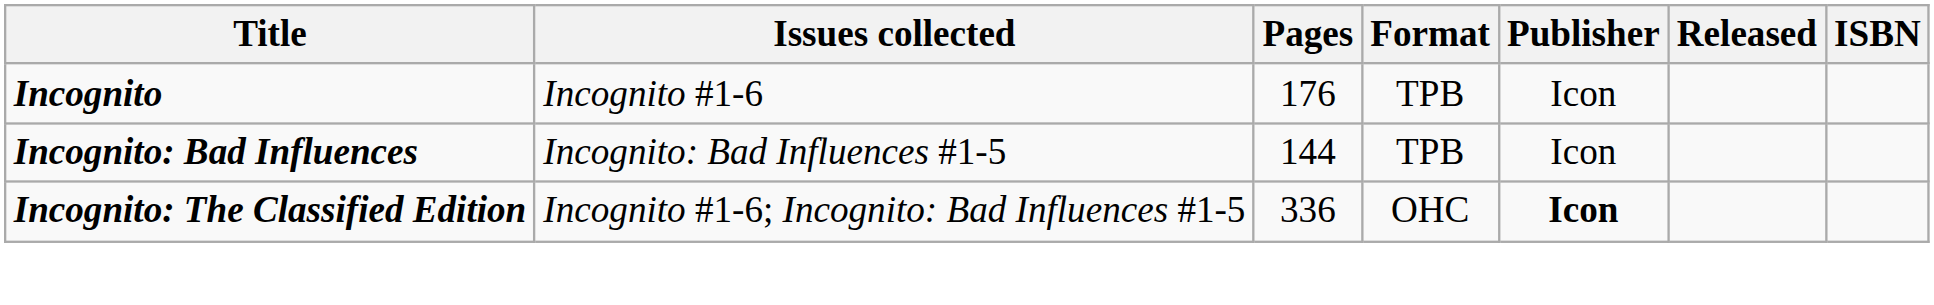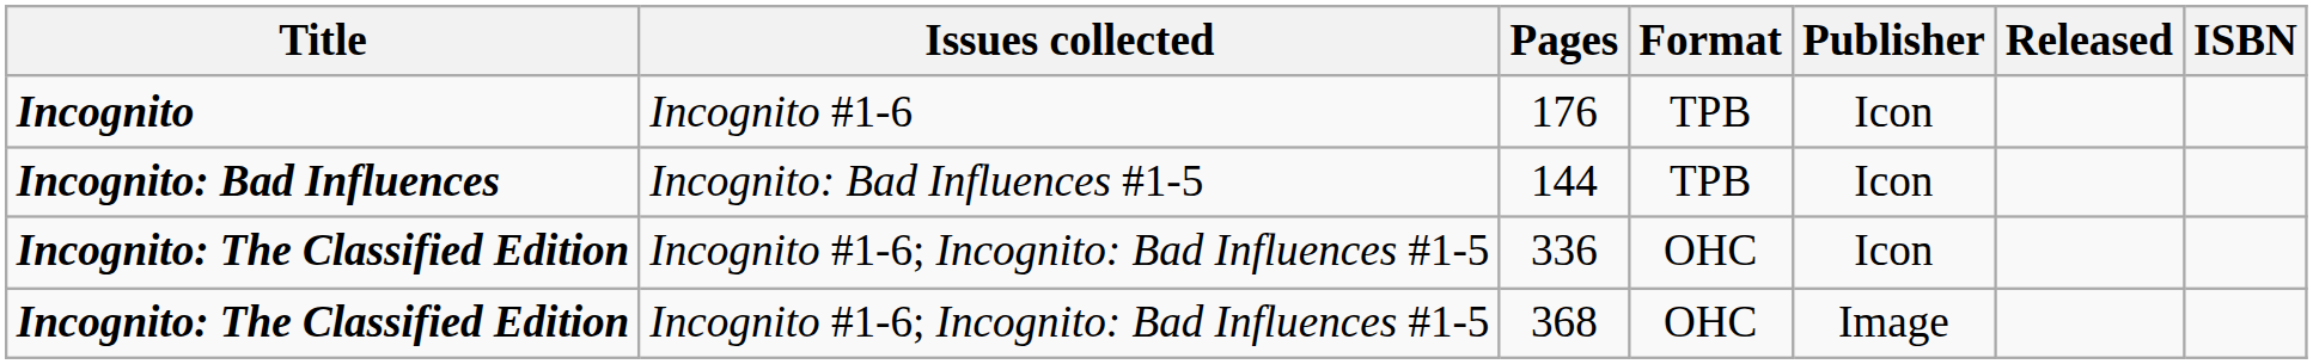 <table class="wikitable sortable">
 <tr>
 <th class="unsortable">Title</th>
 <th class="unsortable">Issues collected</th>
 <th class="unsortable">Pages</th>
 <th>Format</th>
 <th>Publisher</th>
 <th>Released</th>
 <th class="unsortable">ISBN</th>
 </tr>
 <tr>
 <td><strong><em>Incognito</em></strong></td>
 <td><em>Incognito</em> #1-6</td>
 <td style="text-align: center;">176</td>
 <td style="text-align: center;">TPB</td>
 <td style="text-align: center;">Icon</td>
 <td></td>
 <td></td>
 </tr>
 <tr>
 <td><strong><em>Incognito: Bad Influences</em></strong></td>
 <td><em>Incognito: Bad Influences</em> #1-5</td>
 <td style="text-align: center;">144</td>
 <td style="text-align: center;">TPB</td>
 <td style="text-align: center;">Icon</td>
 <td></td>
 <td></td>
 </tr>
 <tr>
 <td><strong><em>Incognito: The Classified Edition</em></strong></td>
 <td><em>Incognito</em> #1-6; <em>Incognito: Bad Influences</em> #1-5</td>
 <td style="text-align: center;">336</td>
 <td style="text-align: center;">OHC</td>
-<td style="text-align: center;"><strong>Icon</strong></td>
+<td style="text-align: center;">Icon</td>
+<td></td>
+<td></td>
+</tr>
+<tr>
+<td><strong><em>Incognito: The Classified Edition</em></strong></td>
+<td><em>Incognito</em> #1-6; <em>Incognito: Bad Influences</em> #1-5</td>
+<td style="text-align: center;">368</td>
+<td style="text-align: center;">OHC</td>
+<td style="text-align: center;">Image</td>
 <td></td>
 <td></td>
 </tr>
 </table>
